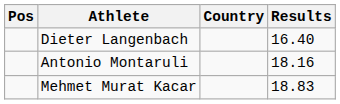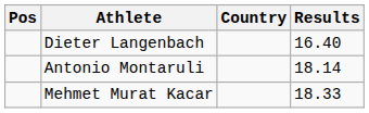 <table class="wikitable">
 <tr>
 <th>Pos</th>
 <th>Athlete</th>
 <th>Country</th>
 <th>Results</th>
 </tr>
 <tr>
 <td align="center"></td>
 <td>Dieter Langenbach</td>
 <td></td>
 <td>16.40</td>
 </tr>
 <tr>
 <td align="center"></td>
 <td>Antonio Montaruli</td>
 <td></td>
-<td>18.16</td>
+<td>18.14</td>
 </tr>
 <tr>
 <td align="center"></td>
 <td>Mehmet Murat Kacar</td>
 <td></td>
-<td>18.83</td>
+<td>18.33</td>
 </tr>
 </table>
